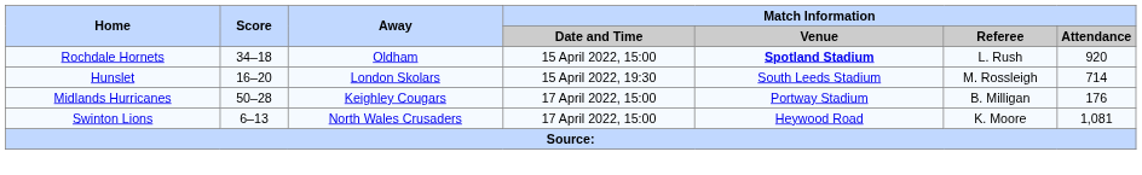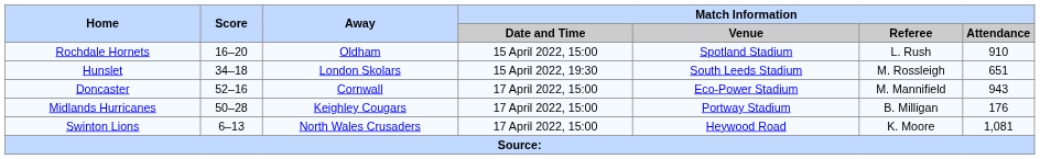 <table border=1 style="border-collapse:collapse; font-size:90%; text-align:center;" cellpadding=3 cellspacing=0 width=100%>
 <tr bgcolor=#C1D8FF>
 <th scope="col" rowspan=2 width=19%>Home</th>
 <th scope="col" rowspan=2 width=6%>Score</th>
 <th scope="col" rowspan=2 width=19%>Away</th>
 <th colspan=4>Match Information</th>
 </tr>
 <tr bgcolor=#CCCCCC>
 <th scope="col" width=17%>Date and Time</th>
 <th scope="col" width=22%>Venue</th>
 <th scope="col" width=10%>Referee</th>
 <th scope="col" width=7%>Attendance</th>
 </tr>
 <tr bgcolor=#F5FAFF>
 <td> <a href='#'>Rochdale Hornets</a></td>
-<td>34–18</td>
+<td>16–20</td>
 <td> <a href='#'>Oldham</a></td>
 <td>15 April 2022, 15:00</td>
-<td><strong><a href='#'>Spotland Stadium</a></strong></td>
+<td><a href='#'>Spotland Stadium</a></td>
 <td>L. Rush</td>
-<td>920</td>
+<td>910</td>
 </tr>
 <tr bgcolor=#F5FAFF>
 <td> <a href='#'>Hunslet</a></td>
-<td>16–20</td>
+<td>34–18</td>
 <td> <a href='#'>London Skolars</a></td>
 <td>15 April 2022, 19:30</td>
 <td><a href='#'>South Leeds Stadium</a></td>
 <td>M. Rossleigh</td>
-<td>714</td>
+<td>651</td>
+</tr>
+<tr bgcolor=#F5FAFF>
+<td> <a href='#'>Doncaster</a></td>
+<td>52–16</td>
+<td> <a href='#'>Cornwall</a></td>
+<td>17 April 2022, 15:00</td>
+<td><a href='#'>Eco-Power Stadium</a></td>
+<td>M. Mannifield</td>
+<td>943</td>
 </tr>
 <tr bgcolor=#F5FAFF>
 <td> <a href='#'>Midlands Hurricanes</a></td>
 <td>50–28</td>
 <td> <a href='#'>Keighley Cougars</a></td>
 <td>17 April 2022, 15:00</td>
 <td><a href='#'>Portway Stadium</a></td>
 <td>B. Milligan</td>
 <td>176</td>
 </tr>
 <tr bgcolor=#F5FAFF>
 <td> <a href='#'>Swinton Lions</a></td>
 <td>6–13</td>
 <td> <a href='#'>North Wales Crusaders</a></td>
 <td>17 April 2022, 15:00</td>
 <td><a href='#'>Heywood Road</a></td>
 <td>K. Moore</td>
 <td>1,081</td>
 </tr>
 <tr style="background:#c1d8ff;">
 <th colspan=7>Source:</th>
 </tr>
 </table>
